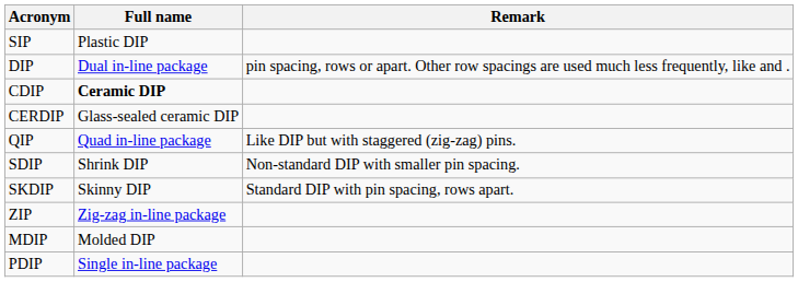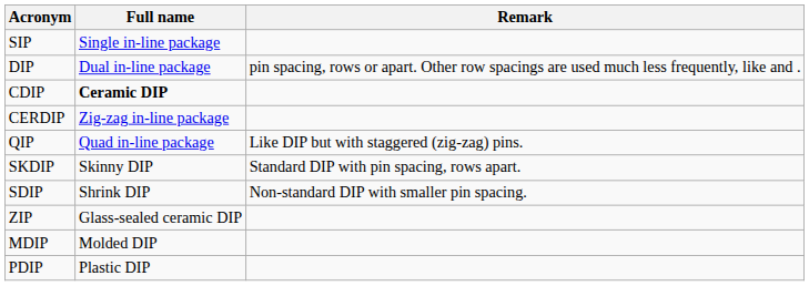 <table class="wikitable">
 <tr>
 <th>Acronym</th>
 <th>Full name</th>
 <th>Remark</th>
 </tr>
 <tr>
 <td>SIP</td>
-<td>Plastic DIP</td>
+<td><a href='#'>Single in-line package</a></td>
 <td></td>
 </tr>
 <tr>
 <td>DIP</td>
 <td><a href='#'>Dual in-line package</a></td>
 <td> pin spacing, rows  or  apart.  Other row spacings are used much less frequently, like  and .</td>
 </tr>
 <tr>
 <td>CDIP</td>
 <td><strong>Ceramic DIP</strong></td>
 <td></td>
 </tr>
 <tr>
 <td>CERDIP</td>
-<td>Glass-sealed ceramic DIP</td>
+<td><a href='#'>Zig-zag in-line package</a></td>
 <td></td>
 </tr>
 <tr>
 <td>QIP</td>
 <td><a href='#'>Quad in-line package</a></td>
 <td>Like DIP but with staggered (zig-zag) pins.</td>
 </tr>
 <tr>
+<td>SKDIP</td>
+<td>Skinny DIP</td>
+<td>Standard DIP with  pin spacing, rows  apart.</td>
+</tr>
+<tr>
 <td>SDIP</td>
 <td>Shrink DIP</td>
 <td>Non-standard DIP with smaller  pin spacing.</td>
 </tr>
 <tr>
-<td>SKDIP</td>
-<td>Skinny DIP</td>
-<td>Standard DIP with  pin spacing, rows  apart.</td>
-</tr>
-<tr>
 <td>ZIP</td>
-<td><a href='#'>Zig-zag in-line package</a></td>
+<td>Glass-sealed ceramic DIP</td>
 <td></td>
 </tr>
 <tr>
 <td>MDIP</td>
 <td>Molded DIP</td>
 <td></td>
 </tr>
 <tr>
 <td>PDIP</td>
-<td><a href='#'>Single in-line package</a></td>
+<td>Plastic DIP</td>
 <td></td>
 </tr>
 </table>
